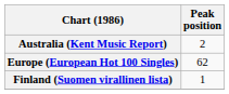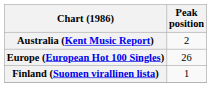 <table class="wikitable sortable plainrowheaders" style="text-align:center">
 <tr>
 <th>Chart (1986)</th>
 <th>Peak<br>position</th>
 </tr>
 <tr>
 <th scope="row">Australia (<a href='#'>Kent Music Report</a>)</th>
 <td>2</td>
 </tr>
 <tr>
 <th scope="row">Europe (<a href='#'>European Hot 100 Singles</a>)</th>
-<td>62</td>
+<td>26</td>
 </tr>
 <tr>
 <th scope="row">Finland (<a href='#'>Suomen virallinen lista</a>)</th>
 <td>1</td>
 </tr>
 <tr>
 </tr>
 <tr>
 </tr>
 <tr>
 </tr>
 <tr>
 </tr>
 <tr>
 </tr>
 </table>
